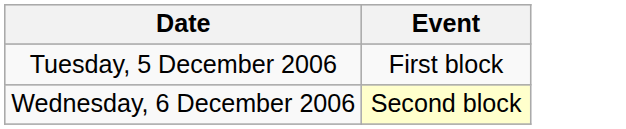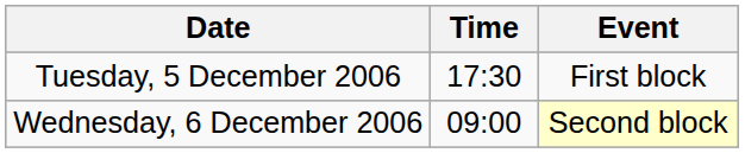 <table class = "wikitable" style="text-align:center;">
 <tr>
 <th width=220>Date</th>
+<th width=50>Time</th>
 <th width=100>Event</th>
 </tr>
 <tr>
 <td>Tuesday, 5 December 2006</td>
+<td>17:30</td>
 <td>First block</td>
 </tr>
 <tr>
 <td>Wednesday, 6 December 2006</td>
+<td>09:00</td>
 <td bgcolor=ffffcc>Second block</td>
 </tr>
 </table>
